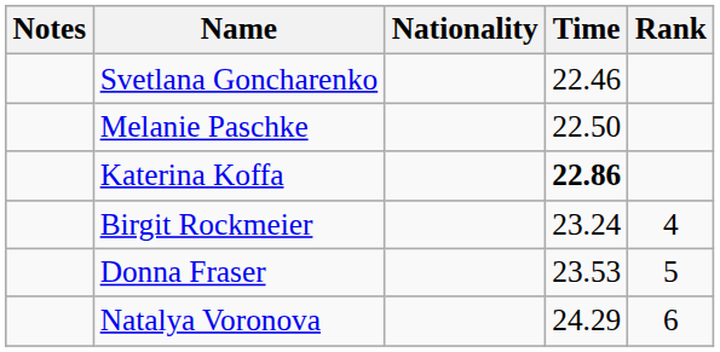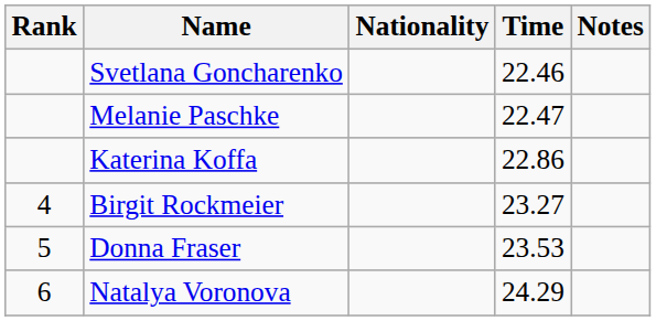 <table class="wikitable sortable" style="text-align:center">
 <tr>
-<th>Notes</th>
+<th>Rank</th>
 <th>Name</th>
 <th>Nationality</th>
 <th>Time</th>
-<th>Rank</th>
+<th>Notes</th>
 </tr>
 <tr>
 <td></td>
 <td align="left"><a href='#'>Svetlana Goncharenko</a></td>
 <td align=left></td>
 <td>22.46</td>
 <td></td>
 </tr>
 <tr>
 <td></td>
 <td align="left"><a href='#'>Melanie Paschke</a></td>
 <td align=left></td>
-<td>22.50</td>
+<td>22.47</td>
 <td></td>
 </tr>
 <tr>
 <td></td>
 <td align="left"><a href='#'>Katerina Koffa</a></td>
 <td align=left></td>
-<td><strong>22.86</strong></td>
+<td>22.86</td>
 <td></td>
 </tr>
 <tr>
-<td></td>
+<td>4</td>
 <td align="left"><a href='#'>Birgit Rockmeier</a></td>
 <td align=left></td>
-<td>23.24</td>
-<td>4</td>
+<td>23.27</td>
+<td></td>
 </tr>
 <tr>
-<td></td>
+<td>5</td>
 <td align="left"><a href='#'>Donna Fraser</a></td>
 <td align=left></td>
 <td>23.53</td>
-<td>5</td>
+<td></td>
 </tr>
 <tr>
-<td></td>
+<td>6</td>
 <td align="left"><a href='#'>Natalya Voronova</a></td>
 <td align=left></td>
 <td>24.29</td>
-<td>6</td>
+<td></td>
 </tr>
 </table>
